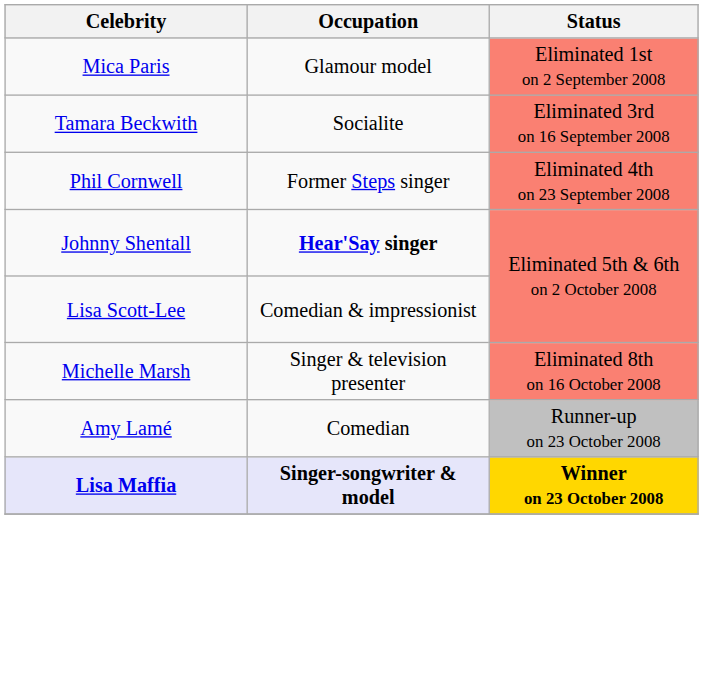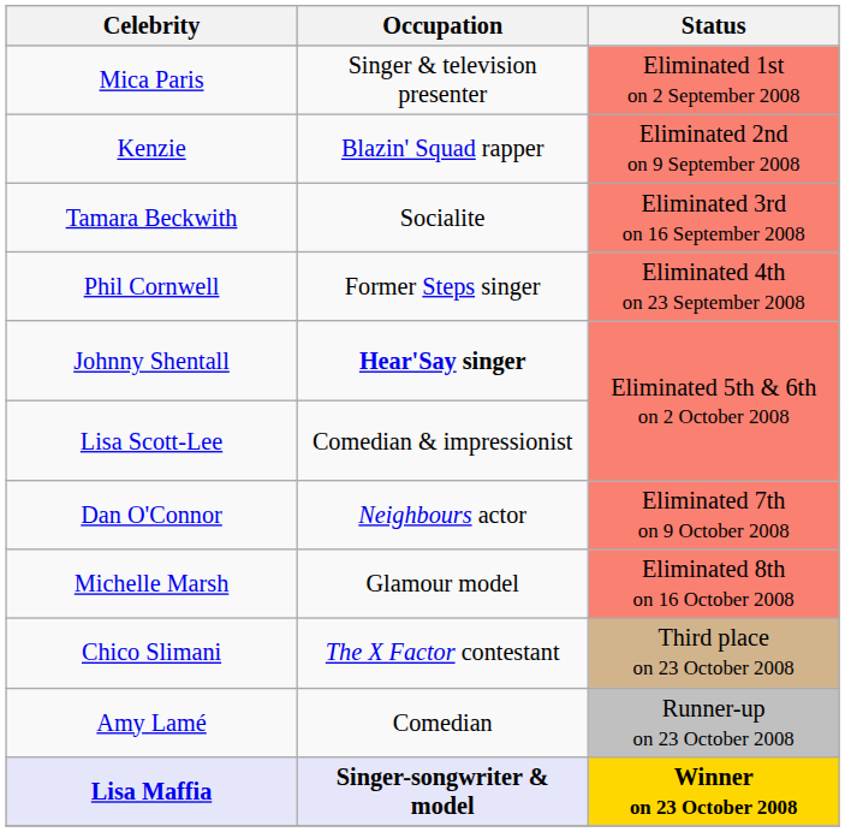 <table class="wikitable" style="margin:auto; text-align:center; font-size:95%;">
 <tr bgcolor="#CCCCCC" align="center">
 <th width="175"><strong>Celebrity</strong></th>
 <th width="175"><strong>Occupation</strong></th>
 <th width="150"><strong>Status</strong></th>
 </tr>
 <tr>
 <td><a href='#'>Mica Paris</a></td>
-<td>Glamour model</td>
+<td>Singer & television presenter</td>
 <td bgcolor="salmon">Eliminated 1st<br> <small>on 2 September 2008</small></td>
+</tr>
+<tr>
+<td><a href='#'>Kenzie</a></td>
+<td><a href='#'>Blazin' Squad</a> rapper</td>
+<td bgcolor="salmon">Eliminated 2nd<br> <small>on 9 September 2008</small></td>
 </tr>
 <tr>
 <td><a href='#'>Tamara Beckwith</a></td>
 <td>Socialite</td>
 <td bgcolor="salmon">Eliminated 3rd<br> <small>on 16 September 2008</small></td>
 </tr>
 <tr>
 <td><a href='#'>Phil Cornwell</a></td>
 <td>Former <a href='#'>Steps</a> singer</td>
 <td bgcolor="salmon">Eliminated 4th<br> <small>on 23 September 2008</small></td>
 </tr>
 <tr style="height:50px">
 <td><a href='#'>Johnny Shentall</a></td>
 <td><strong><a href='#'>Hear'Say</a> singer</strong></td>
 <td bgcolor="salmon" rowspan="2">Eliminated 5th & 6th<br> <small>on 2 October 2008</small></td>
 </tr>
 <tr style="height:50px">
 <td><a href='#'>Lisa Scott-Lee</a></td>
 <td>Comedian & impressionist</td>
 </tr>
 <tr>
+<td><a href='#'>Dan O'Connor</a></td>
+<td><em><a href='#'>Neighbours</a></em> actor</td>
+<td bgcolor="salmon" align="center">Eliminated 7th<br> <small>on 9 October 2008</small></td>
+</tr>
+<tr>
 <td><a href='#'>Michelle Marsh</a></td>
-<td>Singer & television presenter</td>
+<td>Glamour model</td>
 <td bgcolor="salmon" align="center">Eliminated 8th<br> <small>on 16 October 2008</small></td>
+</tr>
+<tr>
+<td><a href='#'>Chico Slimani</a></td>
+<td><em><a href='#'>The X Factor</a></em> contestant</td>
+<td bgcolor="tan" align="center">Third place<br> <small>on 23 October 2008</small></td>
 </tr>
 <tr>
 <td><a href='#'>Amy Lamé</a></td>
 <td>Comedian</td>
 <td bgcolor="silver" align="center">Runner-up<br> <small>on 23 October 2008</small></td>
 </tr>
 <tr>
 <td style="background:lavender"><strong><a href='#'>Lisa Maffia</a></strong></td>
 <td style="background:lavender"><strong> Singer-songwriter & model</strong></td>
 <td bgcolor="gold" align="center"><strong>Winner</strong><br> <small><strong>on 23 October 2008</strong></small></td>
 </tr>
 <tr>
 </tr>
 </table>
